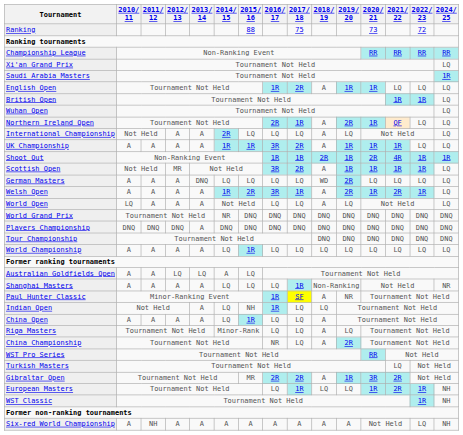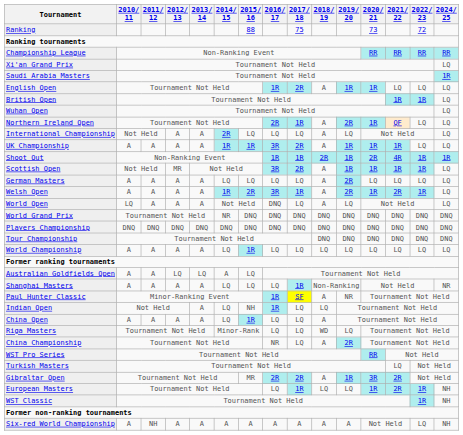 <table class="wikitable"  style="font-size:85%;">
 <tr>
 <th>Tournament</th>
 <th><a href='#'>2010/<br>11</a></th>
 <th><a href='#'>2011/<br>12</a></th>
 <th><a href='#'>2012/<br>13</a></th>
 <th><a href='#'>2013/<br>14</a></th>
 <th><a href='#'>2014/<br>15</a></th>
 <th><a href='#'>2015/<br>16</a></th>
 <th><a href='#'>2016/<br>17</a></th>
 <th><a href='#'>2017/<br>18</a></th>
 <th><a href='#'>2018/<br>19</a></th>
 <th><a href='#'>2019/<br>20</a></th>
 <th><a href='#'>2020/<br>21</a></th>
 <th><a href='#'>2021/<br>22</a></th>
 <th><a href='#'>2022/<br>23</a></th>
 <th><a href='#'>2024/<br>25</a></th>
 </tr>
 <tr>
 <td style="background:#EFEFEF;"><a href='#'>Ranking</a></td>
 <td align="center"></td>
 <td align="center"></td>
 <td align="center"></td>
 <td align="center"></td>
 <td align="center"></td>
 <td align="center"><a href='#'>88</a></td>
 <td align="center"></td>
 <td align="center"><a href='#'>75</a></td>
 <td align="center"></td>
 <td align="center"></td>
 <td align="center"><a href='#'>73</a></td>
 <td align="center"></td>
 <td align="center"><a href='#'>72</a></td>
 <td align="center"></td>
 </tr>
 <tr>
 <td colspan="20"><strong>Ranking tournaments</strong></td>
 </tr>
 <tr>
 <td style="background:#EFEFEF;"><a href='#'>Championship League</a></td>
 <td align="center" colspan="10" style="color:#555555;">Non-Ranking Event</td>
 <td align="center" style="background:#afeeee;"><a href='#'>RR</a></td>
 <td align="center" style="background:#afeeee;"><a href='#'>RR</a></td>
 <td align="center" style="background:#afeeee;"><a href='#'>RR</a></td>
 <td align="center" style="background:#afeeee;"><a href='#'>RR</a></td>
 </tr>
 <tr>
 <td style="background:#EFEFEF;"><a href='#'>Xi'an Grand Prix</a></td>
 <td align="center" colspan="13" style="color:#555555;">Tournament Not Held</td>
 <td align="center" style="color:#555555;">LQ</td>
 </tr>
 <tr>
 <td style="background:#EFEFEF;"><a href='#'>Saudi Arabia Masters</a></td>
 <td align="center" colspan="13" style="color:#555555;">Tournament Not Held</td>
 <td align="center" style="background:#afeeee;"><a href='#'>1R</a></td>
 </tr>
 <tr>
 <td style="background:#EFEFEF;"><a href='#'>English Open</a></td>
 <td align="center" colspan="6" style="color:#555555;">Tournament Not Held</td>
 <td align="center" style="background:#afeeee;"><a href='#'>1R</a></td>
 <td align="center" style="background:#afeeee;"><a href='#'>2R</a></td>
 <td align="center" style="color:#555555;">A</td>
 <td align="center" style="background:#afeeee;"><a href='#'>1R</a></td>
 <td align="center" style="background:#afeeee;"><a href='#'>1R</a></td>
 <td align="center" style="color:#555555;">LQ</td>
 <td align="center" style="color:#555555;">LQ</td>
 <td align="center" style="color:#555555;">LQ</td>
 </tr>
 <tr>
 <td style="background:#EFEFEF;"><a href='#'>British Open</a></td>
 <td align="center" colspan="11" style="color:#555555;">Tournament Not Held</td>
 <td align="center" style="background:#afeeee;"><a href='#'>1R</a></td>
 <td align="center" style="background:#afeeee;"><a href='#'>1R</a></td>
 <td align="center" style="color:#555555;">LQ</td>
 </tr>
 <tr>
 <td style="background:#EFEFEF;"><a href='#'>Wuhan Open</a></td>
 <td align="center" colspan="13" style="color:#555555;">Tournament Not Held</td>
 <td align="center" style="color:#555555;">LQ</td>
 </tr>
 <tr>
 <td style="background:#EFEFEF;"><a href='#'>Northern Ireland Open</a></td>
 <td align="center" colspan="6" style="color:#555555;">Tournament Not Held</td>
 <td align="center" style="background:#afeeee;"><a href='#'>2R</a></td>
 <td align="center" style="background:#afeeee;"><a href='#'>1R</a></td>
 <td align="center" style="color:#555555;">A</td>
 <td align="center" style="background:#afeeee;"><a href='#'>2R</a></td>
 <td align="center" style="background:#afeeee;"><a href='#'>1R</a></td>
 <td align="center" style="background:#ffebcd;"><a href='#'>QF</a></td>
 <td align="center" style="color:#555555;">LQ</td>
 <td align="center" style="color:#555555;">LQ</td>
 </tr>
 <tr>
 <td style="background:#EFEFEF;"><a href='#'>International Championship</a></td>
 <td align="center" colspan="2" style="color:#555555;">Not Held</td>
 <td align="center" style="color:#555555;">A</td>
 <td align="center" style="color:#555555;">A</td>
 <td align="center" style="background:#afeeee;"><a href='#'>2R</a></td>
 <td align="center" style="color:#555555;">LQ</td>
 <td align="center" style="color:#555555;">LQ</td>
 <td align="center" style="color:#555555;">LQ</td>
 <td align="center" style="color:#555555;">A</td>
 <td align="center" style="color:#555555;">LQ</td>
 <td align="center" colspan="3" style="color:#555555;">Not Held</td>
 <td align="center" style="color:#555555;">LQ</td>
 </tr>
 <tr>
 <td style="background:#EFEFEF;"><a href='#'>UK Championship</a></td>
 <td align="center" style="color:#555555;">A</td>
 <td align="center" style="color:#555555;">A</td>
 <td align="center" style="color:#555555;">A</td>
 <td align="center" style="color:#555555;">A</td>
 <td align="center" style="background:#afeeee;"><a href='#'>1R</a></td>
 <td align="center" style="background:#afeeee;"><a href='#'>1R</a></td>
 <td align="center" style="background:#afeeee;"><a href='#'>3R</a></td>
 <td align="center" style="background:#afeeee;"><a href='#'>2R</a></td>
 <td align="center" style="color:#555555;">A</td>
 <td align="center" style="background:#afeeee;"><a href='#'>1R</a></td>
 <td align="center" style="background:#afeeee;"><a href='#'>1R</a></td>
 <td align="center" style="background:#afeeee;"><a href='#'>1R</a></td>
 <td align="center" style="color:#555555;">LQ</td>
 <td align="center" style="color:#555555;">LQ</td>
 </tr>
 <tr>
 <td style="background:#EFEFEF;"><a href='#'>Shoot Out</a></td>
 <td align="center" colspan="6" style="color:#555555;">Non-Ranking Event</td>
 <td align="center" style="background:#afeeee;"><a href='#'>1R</a></td>
 <td align="center" style="background:#afeeee;"><a href='#'>1R</a></td>
 <td align="center" style="background:#afeeee;"><a href='#'>2R</a></td>
 <td align="center" style="background:#afeeee;"><a href='#'>1R</a></td>
 <td align="center" style="background:#afeeee;"><a href='#'>2R</a></td>
 <td align="center" style="background:#afeeee;"><a href='#'>4R</a></td>
 <td align="center" style="background:#afeeee;"><a href='#'>1R</a></td>
 <td align="center" style="background:#afeeee;"><a href='#'>1R</a></td>
 </tr>
 <tr>
 <td style="background:#EFEFEF;"><a href='#'>Scottish Open</a></td>
 <td align="center" colspan="2" style="color:#555555;">Not Held</td>
 <td align="center" style="color:#555555;">MR</td>
 <td align="center" colspan="3" style="color:#555555;">Not Held</td>
 <td align="center" style="background:#afeeee;"><a href='#'>3R</a></td>
 <td align="center" style="background:#afeeee;"><a href='#'>2R</a></td>
 <td align="center" style="color:#555555;">A</td>
 <td align="center" style="background:#afeeee;"><a href='#'>1R</a></td>
 <td align="center" style="background:#afeeee;"><a href='#'>1R</a></td>
 <td align="center" style="background:#afeeee;"><a href='#'>1R</a></td>
 <td align="center" style="background:#afeeee;"><a href='#'>1R</a></td>
 <td align="center" style="color:#555555;">LQ</td>
 </tr>
 <tr>
 <td style="background:#EFEFEF;"><a href='#'>German Masters</a></td>
 <td align="center" style="color:#555555;">A</td>
 <td align="center" style="color:#555555;">A</td>
 <td align="center" style="color:#555555;">A</td>
-<td align="center" style="color:#555555;">DNQ</td>
+<td align="center" style="color:#555555;">A</td>
 <td align="center" style="color:#555555;">LQ</td>
 <td align="center" style="color:#555555;">LQ</td>
 <td align="center" style="color:#555555;">LQ</td>
 <td align="center" style="color:#555555;">LQ</td>
-<td align="center" style="color:#555555;">WD</td>
+<td align="center" style="color:#555555;">A</td>
 <td align="center" style="background:#afeeee;"><a href='#'>2R</a></td>
 <td align="center" style="color:#555555;">LQ</td>
 <td align="center" style="color:#555555;">LQ</td>
 <td align="center" style="color:#555555;">LQ</td>
 <td align="center" style="color:#555555;">LQ</td>
 </tr>
 <tr>
 <td style="background:#EFEFEF;"><a href='#'>Welsh Open</a></td>
 <td align="center" style="color:#555555;">A</td>
 <td align="center" style="color:#555555;">A</td>
 <td align="center" style="color:#555555;">A</td>
 <td align="center" style="color:#555555;">A</td>
 <td align="center" style="background:#afeeee;"><a href='#'>1R</a></td>
 <td align="center" style="background:#afeeee;"><a href='#'>2R</a></td>
 <td align="center" style="background:#afeeee;"><a href='#'>3R</a></td>
 <td align="center" style="background:#afeeee;"><a href='#'>1R</a></td>
 <td align="center" style="color:#555555;">A</td>
 <td align="center" style="background:#afeeee;"><a href='#'>2R</a></td>
 <td align="center" style="background:#afeeee;"><a href='#'>1R</a></td>
 <td align="center" style="background:#afeeee;"><a href='#'>2R</a></td>
 <td align="center" style="background:#afeeee;"><a href='#'>1R</a></td>
 <td align="center" style="color:#555555;">LQ</td>
 </tr>
 <tr>
 <td style="background:#EFEFEF;"><a href='#'>World Open</a></td>
 <td align="center" style="color:#555555;">LQ</td>
 <td align="center" style="color:#555555;">A</td>
 <td align="center" style="color:#555555;">A</td>
 <td align="center" style="color:#555555;">A</td>
 <td align="center" colspan="2" style="color:#555555;">Not Held</td>
-<td align="center" style="color:#555555;">LQ</td>
+<td align="center" style="color:#555555;">DNQ</td>
 <td align="center" style="color:#555555;">LQ</td>
 <td align="center" style="color:#555555;">A</td>
 <td align="center" style="color:#555555;">LQ</td>
 <td align="center" colspan="3" style="color:#555555;">Not Held</td>
 <td align="center" style="color:#555555;">LQ</td>
 </tr>
 <tr>
 <td style="background:#EFEFEF;"><a href='#'>World Grand Prix</a></td>
 <td align="center" colspan="4" style="color:#555555;">Tournament Not Held</td>
 <td align="center" style="color:#555555;">NR</td>
 <td align="center" style="color:#555555;">DNQ</td>
 <td align="center" style="color:#555555;">DNQ</td>
 <td align="center" style="color:#555555;">DNQ</td>
 <td align="center" style="color:#555555;">DNQ</td>
 <td align="center" style="color:#555555;">DNQ</td>
 <td align="center" style="color:#555555;">DNQ</td>
 <td align="center" style="color:#555555;">DNQ</td>
 <td align="center" style="color:#555555;">DNQ</td>
 <td align="center" style="color:#555555;">DNQ</td>
 </tr>
 <tr>
 <td style="background:#EFEFEF;"><a href='#'>Players Championship</a></td>
 <td align="center" style="color:#555555;">DNQ</td>
 <td align="center" style="color:#555555;">DNQ</td>
 <td align="center" style="color:#555555;">DNQ</td>
-<td align="center" style="color:#555555;">A</td>
+<td align="center" style="color:#555555;">DNQ</td>
 <td align="center" style="color:#555555;">DNQ</td>
 <td align="center" style="color:#555555;">DNQ</td>
 <td align="center" style="color:#555555;">DNQ</td>
 <td align="center" style="color:#555555;">DNQ</td>
 <td align="center" style="color:#555555;">DNQ</td>
 <td align="center" style="color:#555555;">DNQ</td>
 <td align="center" style="color:#555555;">DNQ</td>
 <td align="center" style="color:#555555;">DNQ</td>
 <td align="center" style="color:#555555;">DNQ</td>
 <td align="center" style="color:#555555;">DNQ</td>
 </tr>
 <tr>
 <td style="background:#EFEFEF;"><a href='#'>Tour Championship</a></td>
 <td align="center" colspan="8" style="color:#555555;">Tournament Not Held</td>
 <td align="center" style="color:#555555;">DNQ</td>
 <td align="center" style="color:#555555;">DNQ</td>
 <td align="center" style="color:#555555;">DNQ</td>
 <td align="center" style="color:#555555;">DNQ</td>
 <td align="center" style="color:#555555;">DNQ</td>
 <td align="center" style="color:#555555;">DNQ</td>
 </tr>
 <tr>
 <td style="background:#EFEFEF;"><a href='#'>World Championship</a></td>
 <td align="center" style="color:#555555;">A</td>
 <td align="center" style="color:#555555;">A</td>
 <td align="center" style="color:#555555;">A</td>
 <td align="center" style="color:#555555;">A</td>
 <td align="center" style="color:#555555;">LQ</td>
 <td align="center" style="background:#afeeee;"><a href='#'>1R</a></td>
 <td align="center" style="color:#555555;">LQ</td>
 <td align="center" style="color:#555555;">LQ</td>
 <td align="center" style="color:#555555;">LQ</td>
 <td align="center" style="color:#555555;">LQ</td>
 <td align="center" style="color:#555555;">LQ</td>
 <td align="center" style="color:#555555;">LQ</td>
 <td align="center" style="color:#555555;">LQ</td>
 <td align="center" style="color:#555555;">LQ</td>
 </tr>
 <tr>
 <td colspan="20"><strong>Former ranking tournaments</strong></td>
 </tr>
 <tr>
 <td style="background:#EFEFEF;"><a href='#'>Australian Goldfields Open</a></td>
 <td align="center" style="color:#555555;">A</td>
 <td align="center" style="color:#555555;">A</td>
 <td align="center" style="color:#555555;">LQ</td>
 <td align="center" style="color:#555555;">LQ</td>
 <td align="center" style="color:#555555;">A</td>
 <td align="center" style="color:#555555;">LQ</td>
 <td align="center" colspan="20" style="color:#555555;">Tournament Not Held</td>
 </tr>
 <tr>
 <td style="background:#EFEFEF;"><a href='#'>Shanghai Masters</a></td>
 <td align="center" style="color:#555555;">A</td>
 <td align="center" style="color:#555555;">A</td>
 <td align="center" style="color:#555555;">A</td>
 <td align="center" style="color:#555555;">A</td>
 <td align="center" style="color:#555555;">LQ</td>
 <td align="center" style="color:#555555;">LQ</td>
 <td align="center" style="color:#555555;">LQ</td>
 <td align="center" style="background:#afeeee;"><a href='#'>1R</a></td>
 <td align="center" colspan="2" style="color:#555555;">Non-Ranking</td>
 <td align="center" colspan="3" style="color:#555555;">Not Held</td>
 <td align="center" style="color:#555555;">NR</td>
 </tr>
 <tr>
 <td style="background:#EFEFEF;"><a href='#'>Paul Hunter Classic</a></td>
 <td align="center" colspan="6" style="color:#555555;">Minor-Ranking Event</td>
 <td align="center" style="background:#afeeee;"><a href='#'>1R</a></td>
 <td align="center" style="background:yellow;"><a href='#'>SF</a></td>
 <td align="center" style="color:#555555;">A</td>
 <td align="center" style="color:#555555;">NR</td>
 <td align="center" colspan="20" style="color:#555555;">Tournament Not Held</td>
 </tr>
 <tr>
 <td style="background:#EFEFEF;"><a href='#'>Indian Open</a></td>
 <td align="center" colspan="3" style="color:#555555;">Not Held</td>
 <td align="center" style="color:#555555;">A</td>
 <td align="center" style="color:#555555;">LQ</td>
 <td align="center" style="color:#555555;">NH</td>
 <td align="center" style="background:#afeeee;"><a href='#'>1R</a></td>
 <td align="center" style="color:#555555;">LQ</td>
 <td align="center" style="color:#555555;">LQ</td>
 <td align="center" colspan="20" style="color:#555555;">Tournament Not Held</td>
 </tr>
 <tr>
 <td style="background:#EFEFEF;"><a href='#'>China Open</a></td>
 <td align="center" style="color:#555555;">A</td>
 <td align="center" style="color:#555555;">A</td>
 <td align="center" style="color:#555555;">A</td>
 <td align="center" style="color:#555555;">A</td>
 <td align="center" style="color:#555555;">LQ</td>
 <td align="center" style="background:#afeeee;"><a href='#'>1R</a></td>
 <td align="center" style="color:#555555;">LQ</td>
 <td align="center" style="color:#555555;">LQ</td>
 <td align="center" style="color:#555555;">A</td>
 <td align="center" colspan="20" style="color:#555555;">Tournament Not Held</td>
 </tr>
 <tr>
 <td style="background:#EFEFEF;"><a href='#'>Riga Masters</a></td>
 <td align="center" colspan="4" style="color:#555555;">Tournament Not Held</td>
 <td align="center" colspan="2" style="color:#555555;">Minor-Rank</td>
 <td align="center" style="color:#555555;">LQ</td>
 <td align="center" style="color:#555555;">LQ</td>
-<td align="center" style="color:#555555;">A</td>
+<td align="center" style="color:#555555;">WD</td>
 <td align="center" style="color:#555555;">LQ</td>
 <td align="center" colspan="20" style="color:#555555;">Tournament Not Held</td>
 </tr>
 <tr>
 <td style="background:#EFEFEF;"><a href='#'>China Championship</a></td>
 <td align="center" colspan="6" style="color:#555555;">Tournament Not Held</td>
 <td align="center" style="color:#555555;">NR</td>
 <td align="center" style="color:#555555;">LQ</td>
 <td align="center" style="color:#555555;">A</td>
 <td align="center" style="background:#afeeee;"><a href='#'>2R</a></td>
 <td align="center" colspan="20" style="color:#555555;">Tournament Not Held</td>
 </tr>
 <tr>
 <td style="background:#EFEFEF;"><a href='#'>WST Pro Series</a></td>
 <td align="center" colspan="10" style="color:#555555;">Tournament Not Held</td>
 <td align="center" style="background:#afeeee;"><a href='#'>RR</a></td>
 <td align="center" colspan="3" style="color:#555555;">Not Held</td>
 </tr>
 <tr>
 <td style="background:#EFEFEF;"><a href='#'>Turkish Masters</a></td>
 <td align="center" colspan="11" style="color:#555555;">Tournament Not Held</td>
 <td align="center" style="color:#555555;">LQ</td>
 <td align="center" colspan="2" style="color:#555555;">Not Held</td>
 </tr>
 <tr>
 <td style="background:#EFEFEF;"><a href='#'>Gibraltar Open</a></td>
 <td align="center" colspan="5" style="color:#555555;">Tournament Not Held</td>
 <td align="center" style="color:#555555;">MR</td>
 <td align="center" style="background:#afeeee;"><a href='#'>2R</a></td>
 <td align="center" style="background:#afeeee;"><a href='#'>2R</a></td>
 <td align="center" style="color:#555555;">A</td>
 <td align="center" style="background:#afeeee;"><a href='#'>1R</a></td>
 <td align="center" style="background:#afeeee;"><a href='#'>3R</a></td>
 <td align="center" style="background:#afeeee;"><a href='#'>2R</a></td>
 <td align="center" colspan="2" style="color:#555555;">Not Held</td>
 </tr>
 <tr>
 <td style="background:#EFEFEF;"><a href='#'>European Masters</a></td>
 <td align="center" colspan="6" style="color:#555555;">Tournament Not Held</td>
 <td align="center" style="color:#555555;">LQ</td>
 <td align="center" style="background:#afeeee;"><a href='#'>1R</a></td>
 <td align="center" style="color:#555555;">LQ</td>
 <td align="center" style="color:#555555;">LQ</td>
 <td align="center" style="background:#afeeee;"><a href='#'>1R</a></td>
 <td align="center" style="background:#afeeee;"><a href='#'>2R</a></td>
 <td align="center" style="background:#afeeee;"><a href='#'>1R</a></td>
 <td align="center" style="color:#555555;">NH</td>
 </tr>
 <tr>
 <td style="background:#EFEFEF;"><a href='#'>WST Classic</a></td>
 <td align="center" colspan="12" style="color:#555555;">Tournament Not Held</td>
 <td align="center" style="background:#afeeee;"><a href='#'>1R</a></td>
 <td align="center" style="color:#555555;">NH</td>
 </tr>
 <tr>
 <td colspan="20"><strong>Former non-ranking tournaments</strong></td>
 </tr>
 <tr>
 <td style="background:#EFEFEF;"><a href='#'>Six-red World Championship</a></td>
 <td align="center" style="color:#555555;">A</td>
 <td align="center" style="color:#555555;">NH</td>
 <td align="center" style="color:#555555;">A</td>
 <td align="center" style="color:#555555;">A</td>
 <td align="center" style="color:#555555;">A</td>
 <td align="center" style="color:#555555;">A</td>
 <td align="center" style="color:#555555;">A</td>
 <td align="center" style="color:#555555;">A</td>
 <td align="center" style="color:#555555;">A</td>
 <td align="center" style="color:#555555;">A</td>
 <td align="center" colspan="2" style="color:#555555;">Not Held</td>
 <td align="center" style="color:#555555;">LQ</td>
 <td align="center" style="color:#555555;">NH</td>
 </tr>
 </table>
